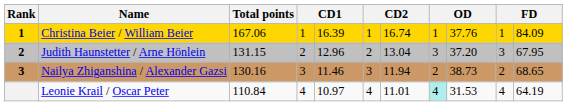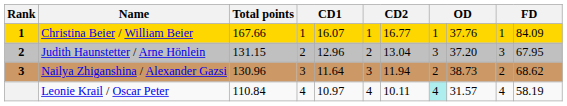 <table class="wikitable">
 <tr>
 <th>Rank</th>
 <th>Name</th>
 <th>Total points</th>
 <th colspan="2" width="80px">CD1</th>
 <th colspan="2" width="80px">CD2</th>
 <th colspan="2" width="80px">OD</th>
 <th colspan="2" width="80px">FD</th>
 </tr>
 <tr bgcolor="gold">
 <td align="center"><strong>1</strong></td>
 <td><a href='#'>Christina Beier</a> / <a href='#'>William Beier</a></td>
-<td>167.06</td>
+<td>167.66</td>
 <td>1</td>
-<td>16.39</td>
+<td>16.07</td>
 <td>1</td>
-<td>16.74</td>
+<td>16.77</td>
 <td>1</td>
 <td>37.76</td>
 <td>1</td>
 <td>84.09</td>
 </tr>
 <tr bgcolor="silver">
 <td align="center"><strong>2</strong></td>
 <td><a href='#'>Judith Haunstetter</a> / <a href='#'>Arne Hönlein</a></td>
 <td>131.15</td>
 <td>2</td>
 <td>12.96</td>
 <td>2</td>
 <td>13.04</td>
 <td>3</td>
 <td>37.20</td>
 <td>3</td>
 <td>67.95</td>
 </tr>
 <tr bgcolor="cc9966">
 <td align="center"><strong>3</strong></td>
 <td><a href='#'>Nailya Zhiganshina</a> / <a href='#'>Alexander Gazsi</a></td>
-<td>130.16</td>
+<td>130.96</td>
 <td>3</td>
-<td>11.46</td>
+<td>11.64</td>
 <td>3</td>
 <td>11.94</td>
 <td>2</td>
 <td>38.73</td>
 <td>2</td>
-<td>68.65</td>
+<td>68.62</td>
 </tr>
 <tr>
 <th></th>
 <td> <a href='#'>Leonie Krail</a> / <a href='#'>Oscar Peter</a></td>
 <td>110.84</td>
 <td>4</td>
 <td>10.97</td>
 <td>4</td>
-<td>11.01</td>
+<td>10.11</td>
 <td style="background: paleturquoise;">4</td>
-<td>31.53</td>
+<td>31.57</td>
 <td>4</td>
-<td>64.19</td>
+<td>58.19</td>
 </tr>
 </table>
